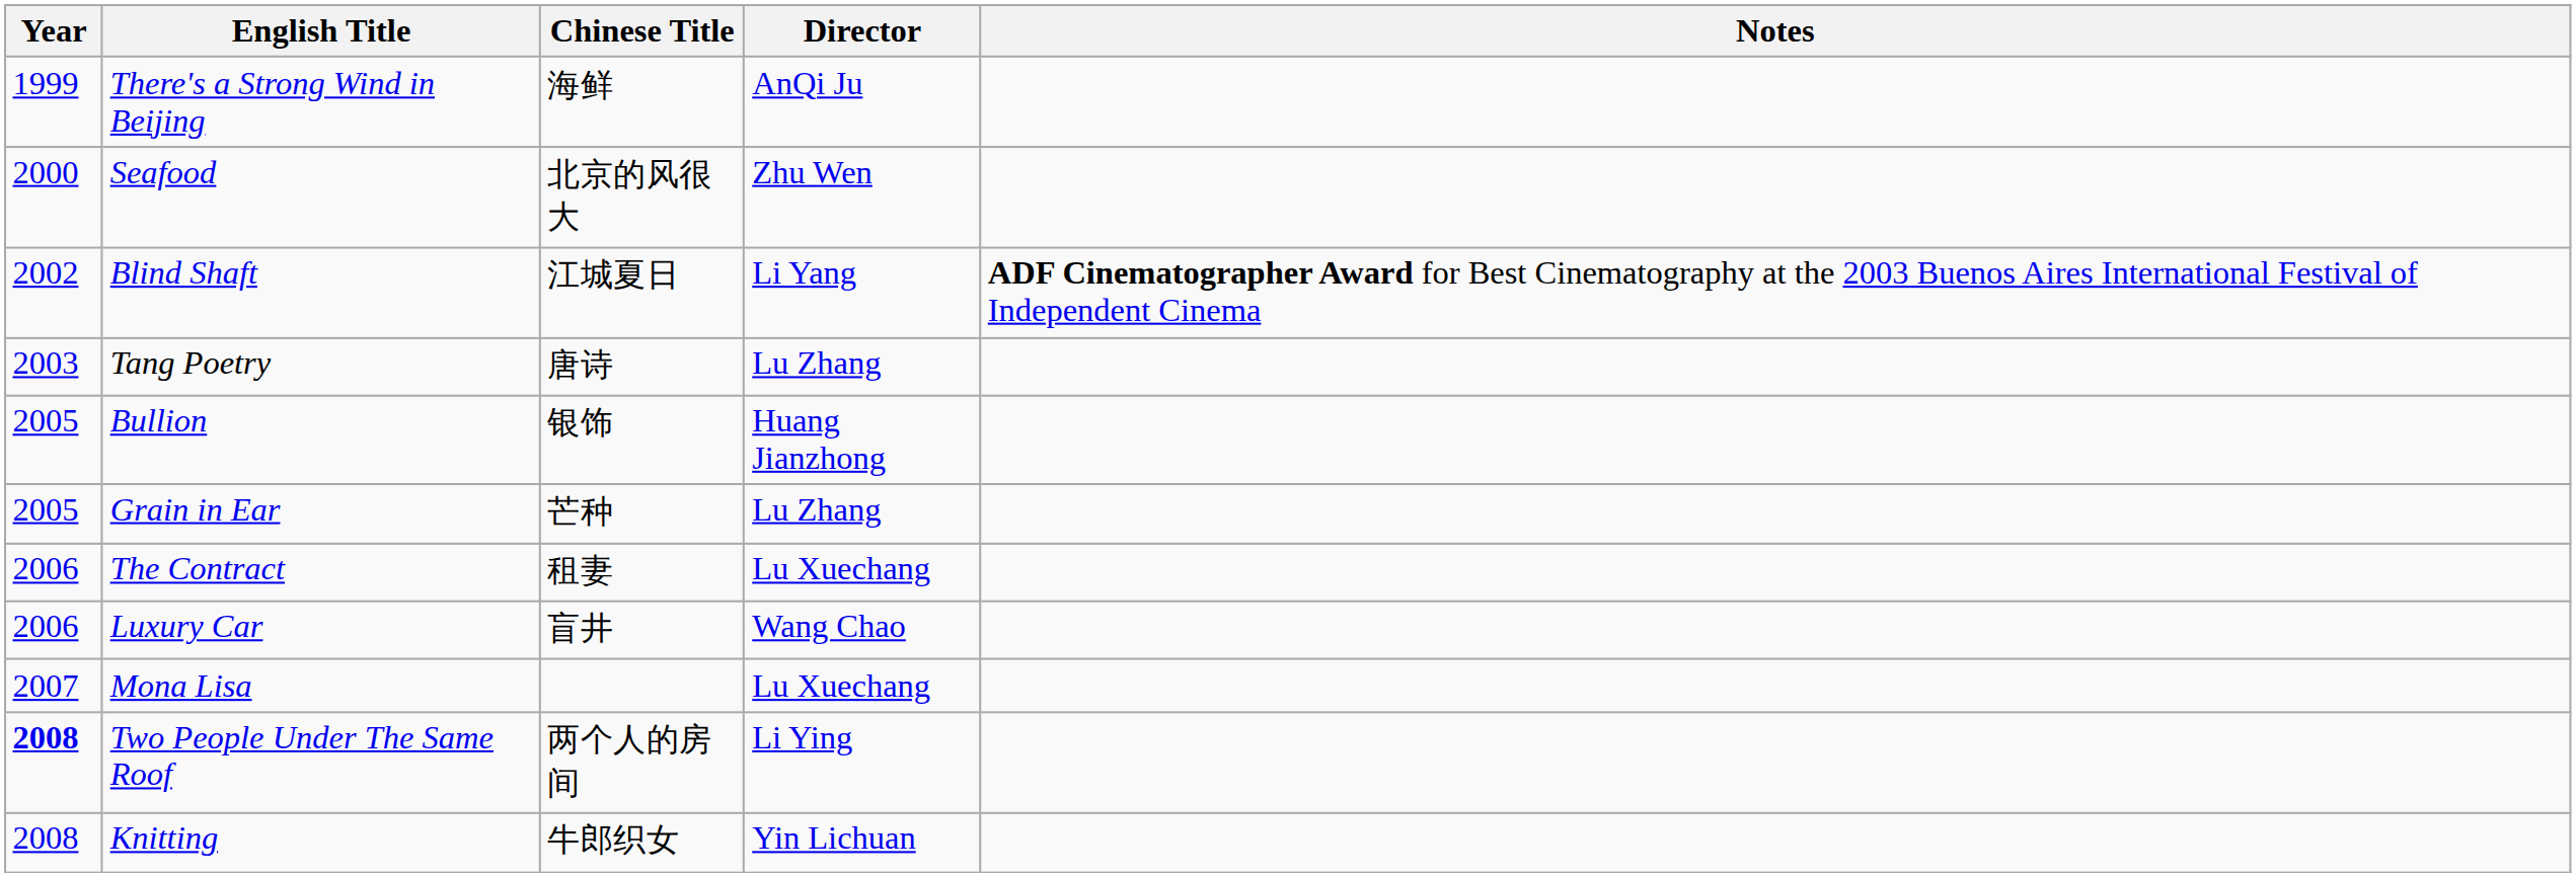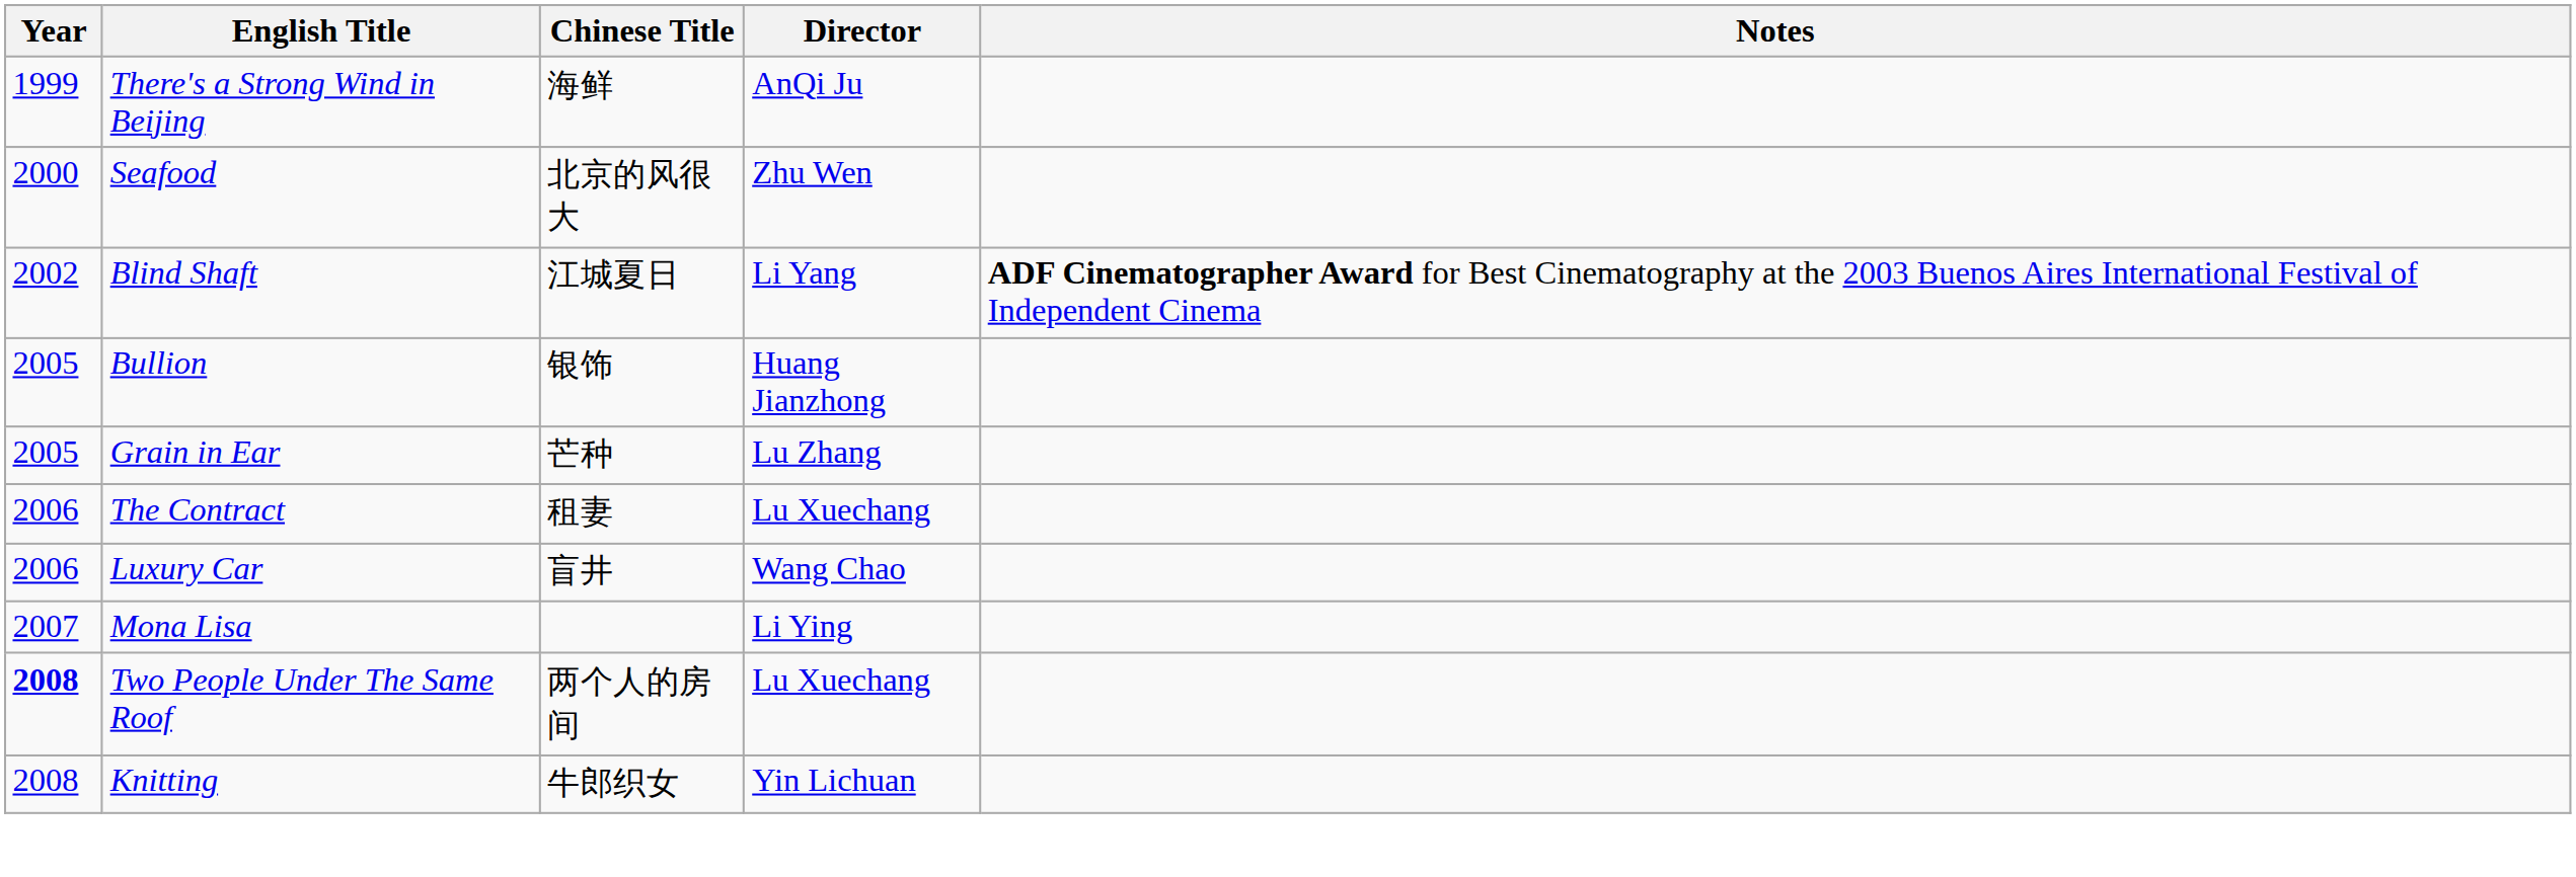 <table class="wikitable">
 <tr>
 <th align="left" valign="top" width="40">Year</th>
 <th align="left" valign="top">English Title</th>
 <th align="left" valign="top">Chinese Title</th>
 <th align="left" valign="top">Director</th>
 <th align="left" valign="top">Notes</th>
 </tr>
 <tr>
 <td align="left" valign="top"><a href='#'>1999</a></td>
 <td align="left" valign="top"><em><a href='#'>There's a Strong Wind in Beijing</a></em></td>
 <td align="left" valign="top">海鲜</td>
 <td align="left" valign="top"><a href='#'>AnQi Ju</a></td>
 <td align="left" valign="top"></td>
 </tr>
 <tr>
 <td align="left" valign="top"><a href='#'>2000</a></td>
 <td align="left" valign="top"><em><a href='#'>Seafood</a></em></td>
 <td align="left" valign="top">北京的风很大</td>
 <td align="left" valign="top"><a href='#'>Zhu Wen</a></td>
 <td align="left" valign="top"></td>
 </tr>
 <tr>
 <td align="left" valign="top"><a href='#'>2002</a></td>
 <td align="left" valign="top"><em><a href='#'>Blind Shaft</a></em></td>
 <td align="left" valign="top">江城夏日</td>
 <td align="left" valign="top"><a href='#'>Li Yang</a></td>
 <td align="left" valign="top"><strong>ADF Cinematographer Award</strong> for Best Cinematography at the <a href='#'>2003 Buenos Aires International Festival of Independent Cinema</a></td>
-</tr>
-<tr>
-<td align="left" valign="top"><a href='#'>2003</a></td>
-<td align="left" valign="top"><em>Tang Poetry</em></td>
-<td align="left" valign="top">唐诗</td>
-<td align="left" valign="top"><a href='#'>Lu Zhang</a></td>
-<td align="left" valign="top"></td>
 </tr>
 <tr>
 <td align="left" valign="top"><a href='#'>2005</a></td>
 <td align="left" valign="top"><em><a href='#'>Bullion</a></em></td>
 <td align="left" valign="top">银饰</td>
 <td align="left" valign="top"><a href='#'>Huang Jianzhong</a></td>
 <td align="left" valign="top"></td>
 </tr>
 <tr>
 <td align="left" valign="top"><a href='#'>2005</a></td>
 <td align="left" valign="top"><em><a href='#'>Grain in Ear</a></em></td>
 <td align="left" valign="top">芒种</td>
 <td align="left" valign="top"><a href='#'>Lu Zhang</a></td>
 <td align="left" valign="top"></td>
 </tr>
 <tr>
 <td align="left" valign="top"><a href='#'>2006</a></td>
 <td align="left" valign="top"><em><a href='#'>The Contract</a></em></td>
 <td align="left" valign="top">租妻</td>
 <td align="left" valign="top"><a href='#'>Lu Xuechang</a></td>
 <td align="left" valign="top"></td>
 </tr>
 <tr>
 <td align="left" valign="top"><a href='#'>2006</a></td>
 <td align="left" valign="top"><em><a href='#'>Luxury Car</a></em></td>
 <td align="left" valign="top">盲井</td>
 <td align="left" valign="top"><a href='#'>Wang Chao</a></td>
 <td align="left" valign="top"></td>
 </tr>
 <tr>
 <td align="left" valign="top"><a href='#'>2007</a></td>
 <td align="left" valign="top"><em><a href='#'>Mona Lisa</a></em></td>
 <td align="left" valign="top"></td>
-<td align="left" valign="top"><a href='#'>Lu Xuechang</a></td>
+<td align="left" valign="top"><a href='#'>Li Ying</a></td>
 <td align="left" valign="top"></td>
 </tr>
 <tr>
 <td align="left" valign="top"><strong><a href='#'>2008</a></strong></td>
 <td align="left" valign="top"><em><a href='#'>Two People Under The Same Roof</a></em></td>
 <td align="left" valign="top">两个人的房间</td>
-<td align="left" valign="top"><a href='#'>Li Ying</a></td>
+<td align="left" valign="top"><a href='#'>Lu Xuechang</a></td>
 <td align="left" valign="top"></td>
 </tr>
 <tr>
 <td align="left" valign="top"><a href='#'>2008</a></td>
 <td align="left" valign="top"><em><a href='#'>Knitting</a></em></td>
 <td align="left" valign="top">牛郎织女</td>
 <td align="left" valign="top"><a href='#'>Yin Lichuan</a></td>
 <td align="left" valign="top"></td>
 </tr>
 </table>
